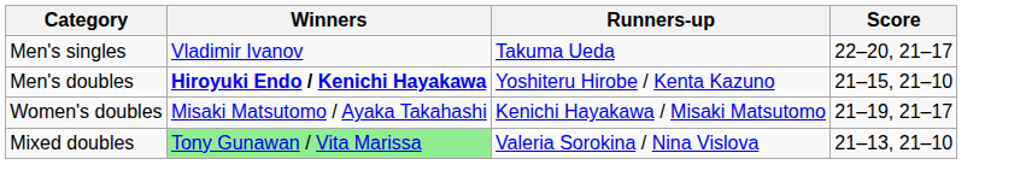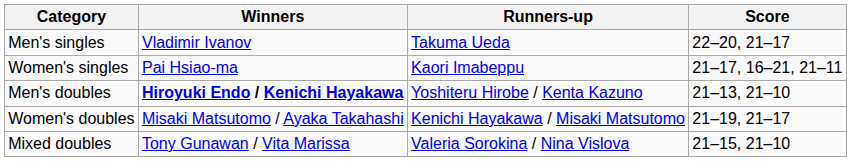 <table class=wikitable style="white-space:nowrap;">
 <tr>
 <th>Category</th>
 <th>Winners</th>
 <th>Runners-up</th>
 <th>Score</th>
 </tr>
 <tr>
 <td>Men's singles</td>
 <td> <a href='#'>Vladimir Ivanov</a></td>
 <td> <a href='#'>Takuma Ueda</a></td>
 <td>22–20, 21–17</td>
 </tr>
 <tr>
+<td>Women's singles</td>
+<td> <a href='#'>Pai Hsiao-ma</a></td>
+<td> <a href='#'>Kaori Imabeppu</a></td>
+<td>21–17, 16–21, 21–11</td>
+</tr>
+<tr>
 <td>Men's doubles</td>
 <td><strong> <a href='#'>Hiroyuki Endo</a> / <a href='#'>Kenichi Hayakawa</a></strong></td>
 <td> <a href='#'>Yoshiteru Hirobe</a> / <a href='#'>Kenta Kazuno</a></td>
-<td>21–15, 21–10</td>
+<td>21–13, 21–10</td>
 </tr>
 <tr>
 <td>Women's doubles</td>
 <td> <a href='#'>Misaki Matsutomo</a> / <a href='#'>Ayaka Takahashi</a></td>
 <td> <a href='#'>Kenichi Hayakawa</a> / <a href='#'>Misaki Matsutomo</a></td>
 <td>21–19, 21–17</td>
 </tr>
 <tr>
 <td>Mixed doubles</td>
-<td style="background: lightgreen;"> <a href='#'>Tony Gunawan</a> /  <a href='#'>Vita Marissa</a></td>
+<td> <a href='#'>Tony Gunawan</a> /  <a href='#'>Vita Marissa</a></td>
 <td> <a href='#'>Valeria Sorokina</a> / <a href='#'>Nina Vislova</a></td>
-<td>21–13, 21–10</td>
+<td>21–15, 21–10</td>
 </tr>
 </table>
